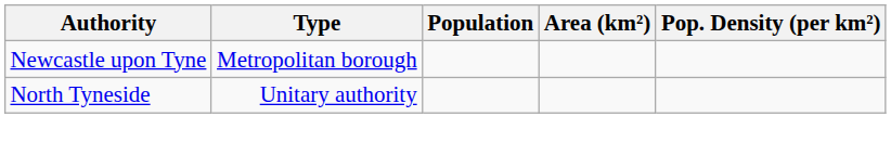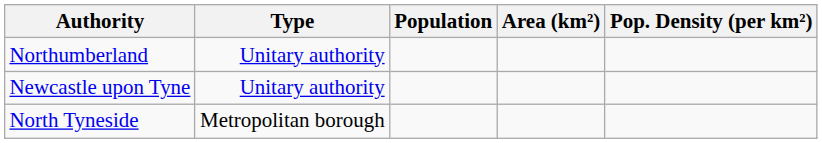 <table class="wikitable sortable" style="text-align:right">
 <tr>
 <th>Authority</th>
 <th>Type</th>
 <th>Population</th>
 <th>Area (km²)</th>
 <th>Pop. Density (per km²)</th>
 </tr>
 <tr>
+<td align=left><a href='#'>Northumberland</a></td>
+<td><a href='#'>Unitary authority</a></td>
+<td></td>
+<td></td>
+<td></td>
+</tr>
+<tr>
 <td align=left><a href='#'>Newcastle upon Tyne</a></td>
-<td><a href='#'>Metropolitan borough</a></td>
+<td><a href='#'>Unitary authority</a></td>
 <td></td>
 <td></td>
 <td></td>
 </tr>
 <tr>
 <td align=left><a href='#'>North Tyneside</a></td>
-<td><a href='#'>Unitary authority</a></td>
+<td>Metropolitan borough</td>
 <td></td>
 <td></td>
 <td></td>
 </tr>
 </table>
